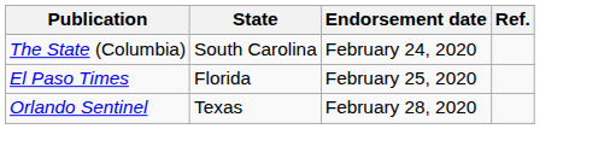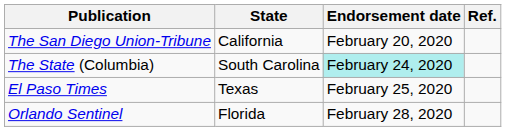 <table class="wikitable sortable">
 <tr valign=bottom>
 <th>Publication</th>
 <th>State</th>
 <th>Endorsement date</th>
 <th>Ref.</th>
 </tr>
 <tr>
+<td><em><a href='#'>The San Diego Union-Tribune</a></em></td>
+<td>California</td>
+<td>February 20, 2020</td>
+<td></td>
+</tr>
+<tr>
 <td><em><a href='#'>The State</a></em> (Columbia)</td>
 <td>South Carolina</td>
-<td>February 24, 2020</td>
+<td style="background: paleturquoise;">February 24, 2020</td>
 <td></td>
 </tr>
 <tr>
 <td><em><a href='#'>El Paso Times</a></em></td>
-<td>Florida</td>
+<td>Texas</td>
 <td>February 25, 2020</td>
 <td></td>
 </tr>
 <tr>
 <td><em><a href='#'>Orlando Sentinel</a></em></td>
-<td>Texas</td>
+<td>Florida</td>
 <td>February 28, 2020</td>
 <td></td>
 </tr>
 </table>
